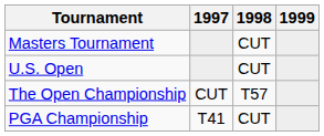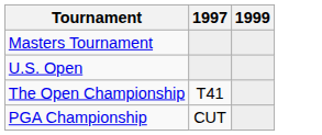 <table class="wikitable" style="font-size:95%;text-align:center;">
 <tr>
 <th>Tournament</th>
 <th>1997</th>
-<th>1998</th>
 <th>1999</th>
 </tr>
 <tr>
 <td align=left><a href='#'>Masters Tournament</a></td>
 <td style="background:#eeeeee;"></td>
-<td>CUT</td>
 <td style="background:#eeeeee;"></td>
 </tr>
 <tr>
 <td align=left><a href='#'>U.S. Open</a></td>
 <td style="background:#eeeeee;"></td>
-<td>CUT</td>
 <td style="background:#eeeeee;"></td>
 </tr>
 <tr>
 <td align=left><a href='#'>The Open Championship</a></td>
-<td>CUT</td>
-<td>T57</td>
+<td>T41</td>
 <td style="background:#eeeeee;"></td>
 </tr>
 <tr>
 <td align=left><a href='#'>PGA Championship</a></td>
-<td>T41</td>
 <td>CUT</td>
 <td style="background:#eeeeee;"></td>
 </tr>
 </table>
